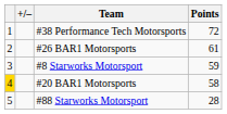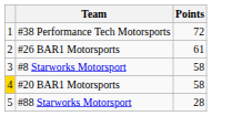 <table class="wikitable" style="font-size: 95%;">
 <tr>
 <th scope="col"></th>
-<th scope="col">+/–</th>
 <th scope="col">Team</th>
 <th scope="col">Points</th>
 </tr>
 <tr>
 <td align=center>1</td>
-<td align="left"></td>
 <td> #38 Performance Tech Motorsports</td>
 <td align=right>72</td>
 </tr>
 <tr>
 <td align=center>2</td>
-<td align="left"></td>
 <td> #26 BAR1 Motorsports</td>
 <td align=right>61</td>
 </tr>
 <tr>
 <td align=center>3</td>
-<td align="left"></td>
 <td> #8 <a href='#'>Starworks Motorsport</a></td>
-<td align=right>59</td>
+<td align=right>58</td>
 </tr>
 <tr>
 <td align=center style="background: gold;">4</td>
-<td align="left"></td>
 <td> #20 BAR1 Motorsports</td>
 <td align=right>58</td>
 </tr>
 <tr>
 <td align=center>5</td>
-<td align="left"></td>
 <td> #88 <a href='#'>Starworks Motorsport</a></td>
 <td align=right>28</td>
 </tr>
 </table>
